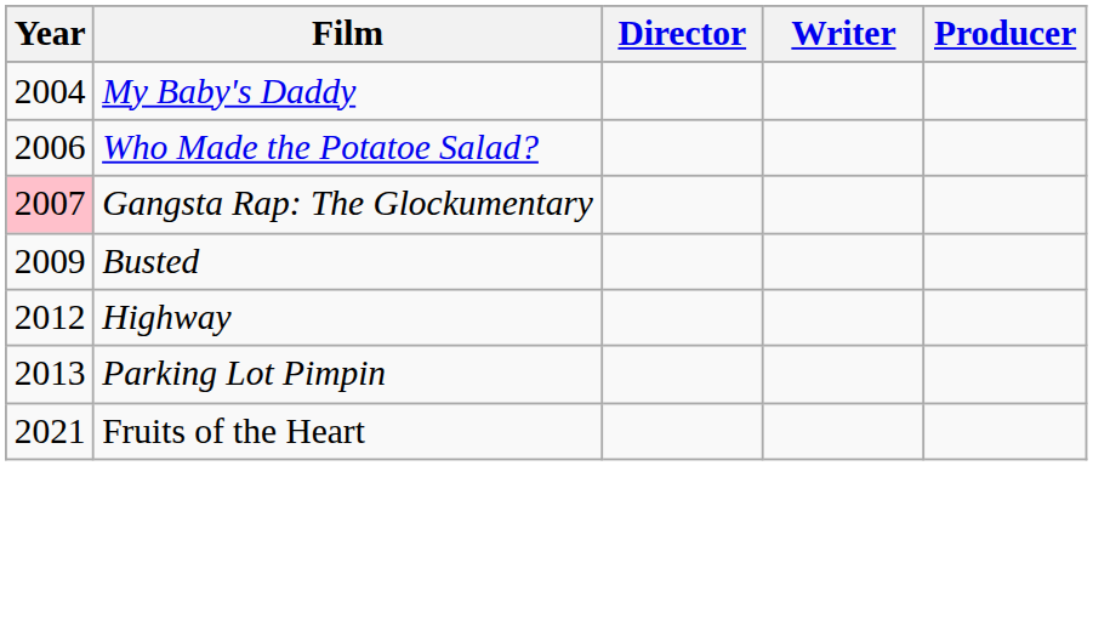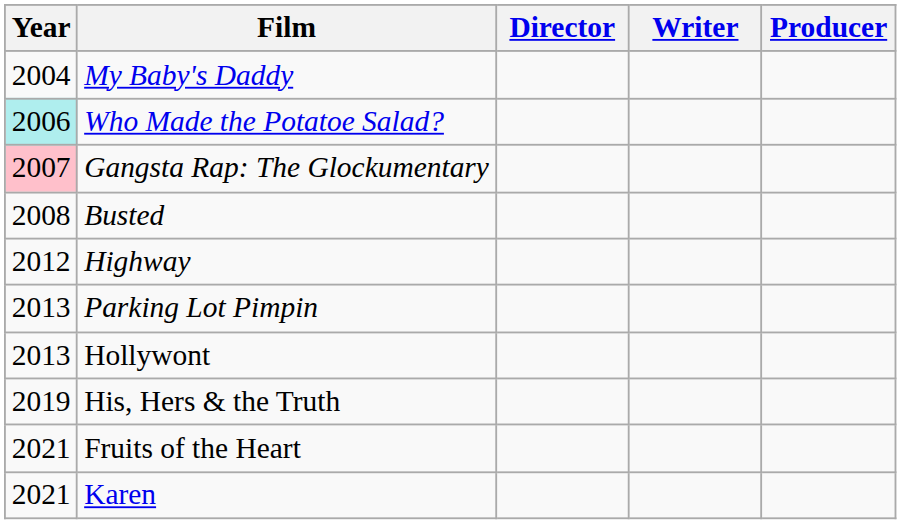 <table class="wikitable">
 <tr>
 <th>Year</th>
 <th>Film</th>
 <th width=65><a href='#'>Director</a></th>
 <th width=65><a href='#'>Writer</a></th>
 <th width=65><a href='#'>Producer</a></th>
 </tr>
 <tr>
 <td>2004</td>
 <td><em><a href='#'>My Baby's Daddy</a></em></td>
 <td></td>
 <td></td>
 <td></td>
 </tr>
 <tr>
-<td>2006</td>
+<td style="background: paleturquoise;">2006</td>
 <td><em><a href='#'>Who Made the Potatoe Salad?</a></em></td>
 <td></td>
 <td></td>
 <td></td>
 </tr>
 <tr>
 <td style="background: pink;">2007</td>
 <td><em>Gangsta Rap: The Glockumentary</em></td>
 <td></td>
 <td></td>
 <td></td>
 </tr>
 <tr>
-<td>2009</td>
+<td>2008</td>
 <td><em>Busted</em></td>
 <td></td>
 <td></td>
 <td></td>
 </tr>
 <tr>
 <td>2012</td>
 <td><em>Highway</em></td>
 <td></td>
 <td></td>
 <td></td>
 </tr>
 <tr>
 <td>2013</td>
 <td><em>Parking Lot Pimpin<strong></td>
 <td></td>
 <td></td>
 <td></td>
 </tr>
 <tr>
+<td>2013</td>
+<td></em>Hollywont<em></td>
+<td></td>
+<td></td>
+<td></td>
+</tr>
+<tr>
+<td>2019</td>
+<td></em>His, Hers & the Truth<em></td>
+<td></td>
+<td></td>
+<td></td>
+</tr>
+<tr>
 <td>2021</td>
 <td></em>Fruits of the Heart<em></td>
 <td></td>
 <td></td>
 <td></td>
 </tr>
+<tr>
+<td>2021</td>
+<td></em><a href='#'>Karen</a><em></td>
+<td></td>
+<td></td>
+<td></td>
+</tr>
 </table>
